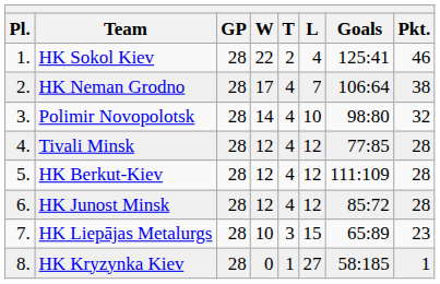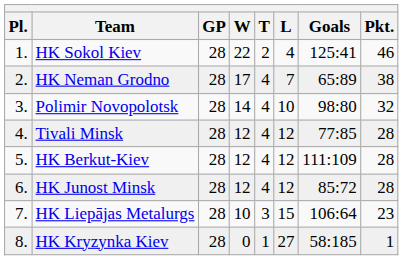 <table class="wikitable">
 <tr>
 <th colspan="9"></th>
 </tr>
 <tr bgcolor = "#e0e0e0">
 <th>Pl.</th>
 <th>Team</th>
 <th>GP</th>
 <th>W</th>
 <th>T</th>
 <th>L</th>
 <th>Goals</th>
 <th>Pkt.</th>
 </tr>
 <tr align="right">
 <td>1.</td>
 <td align="left"><a href='#'>HK Sokol Kiev</a></td>
 <td>28</td>
 <td>22</td>
 <td>2</td>
 <td>4</td>
 <td>125:41</td>
 <td>46</td>
 </tr>
 <tr align="right" bgcolor="#f0f0f0">
 <td>2.</td>
 <td align="left"><a href='#'>HK Neman Grodno</a></td>
 <td>28</td>
 <td>17</td>
 <td>4</td>
 <td>7</td>
-<td>106:64</td>
+<td>65:89</td>
 <td>38</td>
 </tr>
 <tr align="right">
 <td>3.</td>
 <td align="left"><a href='#'>Polimir Novopolotsk</a></td>
 <td>28</td>
 <td>14</td>
 <td>4</td>
 <td>10</td>
 <td>98:80</td>
 <td>32</td>
 </tr>
 <tr align="right" bgcolor="#f0f0f0">
 <td>4.</td>
 <td align="left"><a href='#'>Tivali Minsk</a></td>
 <td>28</td>
 <td>12</td>
 <td>4</td>
 <td>12</td>
 <td>77:85</td>
 <td>28</td>
 </tr>
 <tr align="right">
 <td>5.</td>
 <td align="left"><a href='#'>HK Berkut-Kiev</a></td>
 <td>28</td>
 <td>12</td>
 <td>4</td>
 <td>12</td>
 <td>111:109</td>
 <td>28</td>
 </tr>
 <tr align="right" bgcolor="#f0f0f0">
 <td>6.</td>
 <td align="left"><a href='#'>HK Junost Minsk</a></td>
 <td>28</td>
 <td>12</td>
 <td>4</td>
 <td>12</td>
 <td>85:72</td>
 <td>28</td>
 </tr>
 <tr align="right">
 <td>7.</td>
 <td align="left"><a href='#'>HK Liepājas Metalurgs</a></td>
 <td>28</td>
 <td>10</td>
 <td>3</td>
 <td>15</td>
-<td>65:89</td>
+<td>106:64</td>
 <td>23</td>
 </tr>
 <tr align="right" bgcolor="#f0f0f0">
 <td>8.</td>
 <td align="left"><a href='#'>HK Kryzynka Kiev</a></td>
 <td>28</td>
 <td>0</td>
 <td>1</td>
 <td>27</td>
 <td>58:185</td>
 <td>1</td>
 </tr>
 </table>
